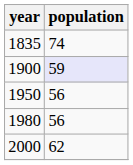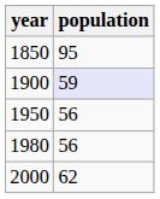 <table class="wikitable">
 <tr>
 <th>year</th>
 <th>population</th>
 </tr>
 <tr>
-<td>1835</td>
-<td>74</td>
+<td>1850</td>
+<td>95</td>
 </tr>
 <tr>
 <td>1900</td>
 <td style="background: lavender;">59</td>
 </tr>
 <tr>
 <td>1950</td>
 <td>56</td>
 </tr>
 <tr>
 <td>1980</td>
 <td>56</td>
 </tr>
 <tr>
 <td>2000</td>
 <td>62</td>
 </tr>
 <tr>
 </tr>
 </table>
